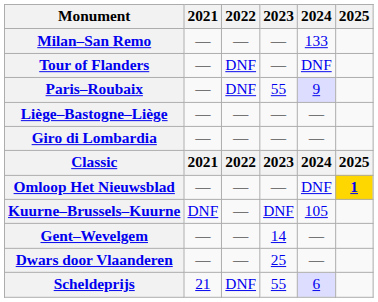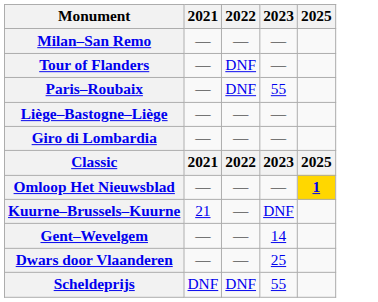 <table class="wikitable plainrowheaders">
 <tr>
 <th>Monument</th>
 <th scope="col">2021</th>
 <th scope="col">2022</th>
 <th scope="col">2023</th>
-<th scope="col">2024</th>
 <th scope="col">2025</th>
 </tr>
 <tr style="text-align:center;">
 <th scope="row"><a href='#'>Milan–San Remo</a></th>
 <td>—</td>
 <td>—</td>
 <td>—</td>
-<td><a href='#'>133</a></td>
 <td></td>
 </tr>
 <tr style="text-align:center;">
 <th scope="row"><a href='#'>Tour of Flanders</a></th>
 <td>—</td>
 <td><a href='#'>DNF</a></td>
 <td>—</td>
-<td><a href='#'>DNF</a></td>
 <td></td>
 </tr>
 <tr style="text-align:center;">
 <th scope="row"><a href='#'>Paris–Roubaix</a></th>
 <td>—</td>
 <td><a href='#'>DNF</a></td>
 <td><a href='#'>55</a></td>
-<td style="background:#ddf;"><a href='#'>9</a></td>
 <td></td>
 </tr>
 <tr style="text-align:center;">
 <th scope="row"><a href='#'>Liège–Bastogne–Liège</a></th>
-<td>—</td>
 <td>—</td>
 <td>—</td>
 <td>—</td>
 <td></td>
 </tr>
 <tr style="text-align:center;">
 <th scope="row"><a href='#'>Giro di Lombardia</a></th>
 <td>—</td>
 <td>—</td>
 <td>—</td>
-<td>—</td>
 <td></td>
 </tr>
 <tr>
 <th><a href='#'>Classic</a></th>
 <th scope="col">2021</th>
 <th scope="col">2022</th>
 <th scope="col">2023</th>
-<th scope="col">2024</th>
 <th scope="col">2025</th>
 </tr>
 <tr style="text-align:center;">
 <th scope="row"><a href='#'>Omloop Het Nieuwsblad</a></th>
 <td>—</td>
 <td>—</td>
 <td>—</td>
-<td><a href='#'>DNF</a></td>
 <td style="background:gold;"><a href='#'><strong>1</strong></a></td>
 </tr>
 <tr style="text-align:center;">
 <th scope="row"><a href='#'>Kuurne–Brussels–Kuurne</a></th>
-<td><a href='#'>DNF</a></td>
+<td><a href='#'>21</a></td>
 <td>—</td>
 <td><a href='#'>DNF</a></td>
-<td><a href='#'>105</a></td>
 <td></td>
 </tr>
 <tr style="text-align:center;">
 <th scope="row"><a href='#'>Gent–Wevelgem</a></th>
 <td>—</td>
 <td>—</td>
 <td><a href='#'>14</a></td>
-<td>—</td>
 <td></td>
 </tr>
 <tr style="text-align:center;">
 <th scope="row"><a href='#'>Dwars door Vlaanderen</a></th>
 <td>—</td>
 <td>—</td>
 <td><a href='#'>25</a></td>
-<td>—</td>
 <td></td>
 </tr>
 <tr style="text-align:center;">
 <th scope="row"><a href='#'>Scheldeprijs</a></th>
-<td><a href='#'>21</a></td>
+<td><a href='#'>DNF</a></td>
 <td><a href='#'>DNF</a></td>
 <td><a href='#'>55</a></td>
-<td style="background:#ddf;"><a href='#'>6</a></td>
 <td></td>
 </tr>
 </table>
